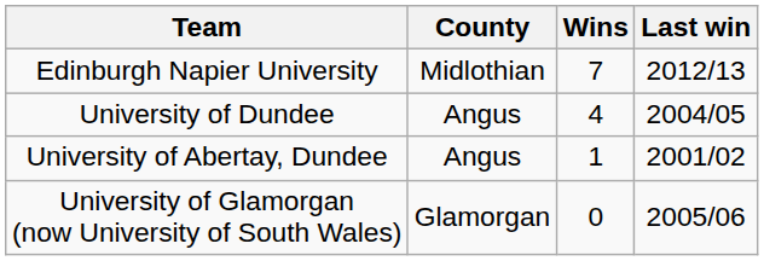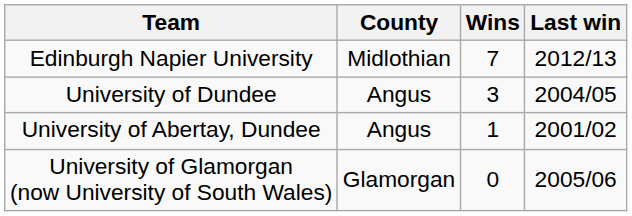 <table class="wikitable">
 <tr style="background:#efefef">
 <th>Team</th>
 <th>County</th>
 <th>Wins</th>
 <th>Last win</th>
 </tr>
 <tr align="center">
 <td>Edinburgh Napier University</td>
 <td>Midlothian</td>
 <td>7</td>
 <td>2012/13</td>
 </tr>
 <tr align="center">
 <td>University of Dundee</td>
 <td>Angus</td>
-<td>4</td>
+<td>3</td>
 <td>2004/05</td>
 </tr>
 <tr align="center">
 <td>University of Abertay, Dundee</td>
 <td>Angus</td>
 <td>1</td>
 <td>2001/02</td>
 </tr>
 <tr align="center">
 <td>University of Glamorgan<br>(now University of South Wales)</td>
 <td>Glamorgan</td>
 <td>0</td>
 <td>2005/06</td>
 </tr>
 </table>
